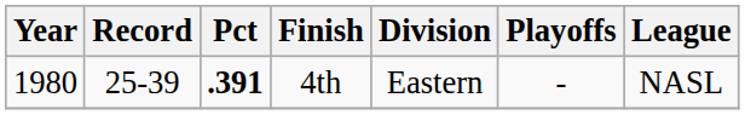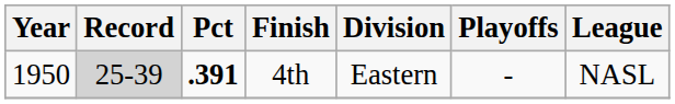 <table class="wikitable">
 <tr style="background: #F2F2F2;">
 <th>Year</th>
 <th>Record</th>
 <th>Pct</th>
 <th>Finish</th>
 <th>Division</th>
 <th>Playoffs</th>
 <th>League</th>
 </tr>
 <tr align=center>
-<td>1980</td>
-<td>25-39</td>
+<td>1950</td>
+<td style="background: lightgrey;">25-39</td>
 <td><strong>.391</strong></td>
 <td>4th</td>
 <td>Eastern</td>
 <td>-</td>
 <td>NASL</td>
 </tr>
 <tr align=center>
 </tr>
 </table>
